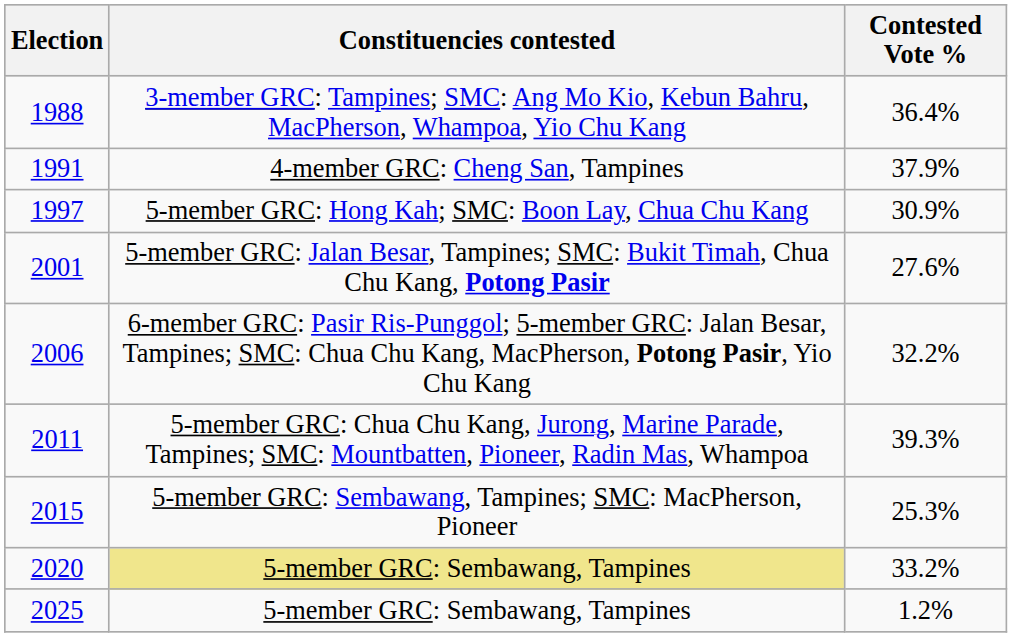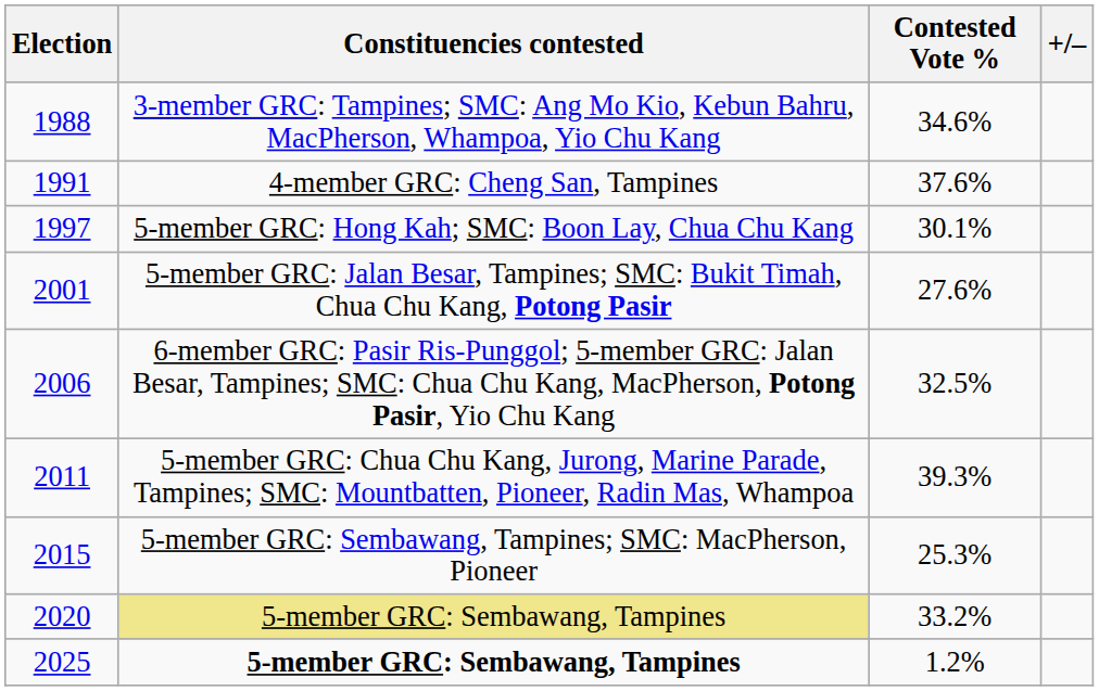 <table class="wikitable" style="text-align: center">
 <tr>
 <th>Election</th>
 <th>Constituencies contested</th>
 <th>Contested Vote %</th>
+<th>+/–</th>
 </tr>
 <tr>
 <td><a href='#'>1988</a></td>
 <td><u><a href='#'>3-member GRC</a></u>: <a href='#'>Tampines</a>; <u><a href='#'>SMC</a></u>: <a href='#'>Ang Mo Kio</a>, <a href='#'>Kebun Bahru</a>, <a href='#'>MacPherson</a>, <a href='#'>Whampoa</a>, <a href='#'>Yio Chu Kang</a></td>
-<td>36.4%</td>
+<td>34.6%</td>
+<td></td>
 </tr>
 <tr>
 <td><a href='#'>1991</a></td>
 <td><u>4-member GRC</u>: <a href='#'>Cheng San</a>, Tampines</td>
-<td>37.9%</td>
+<td>37.6%</td>
+<td></td>
 </tr>
 <tr>
 <td><a href='#'>1997</a></td>
 <td><u>5-member GRC</u>: <a href='#'>Hong Kah</a>; <u>SMC</u>: <a href='#'>Boon Lay</a>, <a href='#'>Chua Chu Kang</a></td>
-<td>30.9%</td>
+<td>30.1%</td>
+<td></td>
 </tr>
 <tr>
 <td><a href='#'>2001</a></td>
 <td><u>5-member GRC</u>: <a href='#'>Jalan Besar</a>, Tampines; <u>SMC</u>: <a href='#'>Bukit Timah</a>, Chua Chu Kang, <a href='#'><strong>Potong Pasir</strong></a></td>
 <td>27.6%</td>
+<td></td>
 </tr>
 <tr>
 <td><a href='#'>2006</a></td>
 <td><u>6-member GRC</u>: <a href='#'>Pasir Ris-Punggol</a>; <u>5-member GRC</u>: Jalan Besar, Tampines; <u>SMC</u>: Chua Chu Kang, MacPherson, <strong>Potong Pasir</strong>, Yio Chu Kang</td>
-<td>32.2%</td>
+<td>32.5%</td>
+<td></td>
 </tr>
 <tr>
 <td><a href='#'>2011</a></td>
 <td><u>5-member GRC</u>: Chua Chu Kang, <a href='#'>Jurong</a>, <a href='#'>Marine Parade</a>, Tampines; <u>SMC</u>: <a href='#'>Mountbatten</a>, <a href='#'>Pioneer</a>, <a href='#'>Radin Mas</a>, Whampoa</td>
 <td>39.3%</td>
+<td></td>
 </tr>
 <tr>
 <td><a href='#'>2015</a></td>
 <td><u>5-member GRC</u>: <a href='#'>Sembawang</a>, Tampines; <u>SMC</u>: MacPherson, Pioneer</td>
 <td>25.3%</td>
+<td></td>
 </tr>
 <tr>
 <td><a href='#'>2020</a></td>
 <td style="background: khaki;"><u>5-member GRC</u>: Sembawang, Tampines</td>
 <td>33.2%</td>
+<td></td>
 </tr>
 <tr>
 <td><a href='#'>2025</a></td>
-<td><u>5-member GRC</u>: Sembawang, Tampines</td>
+<td><strong><u>5-member GRC</u>: Sembawang, Tampines</strong></td>
 <td>1.2%</td>
+<td></td>
 </tr>
 </table>
